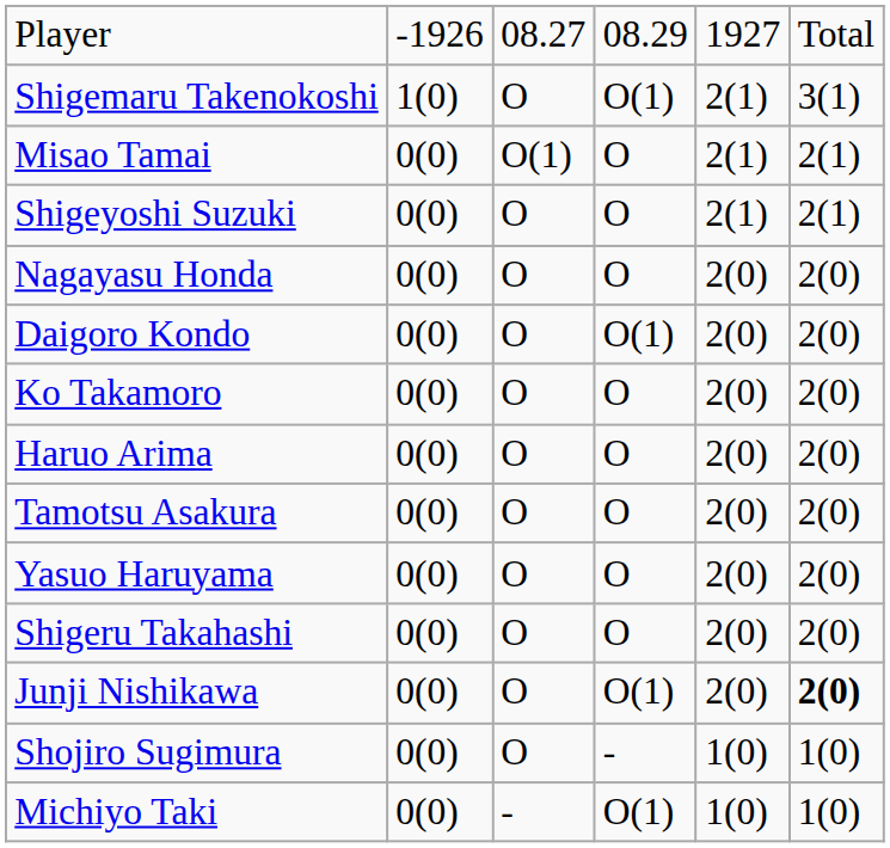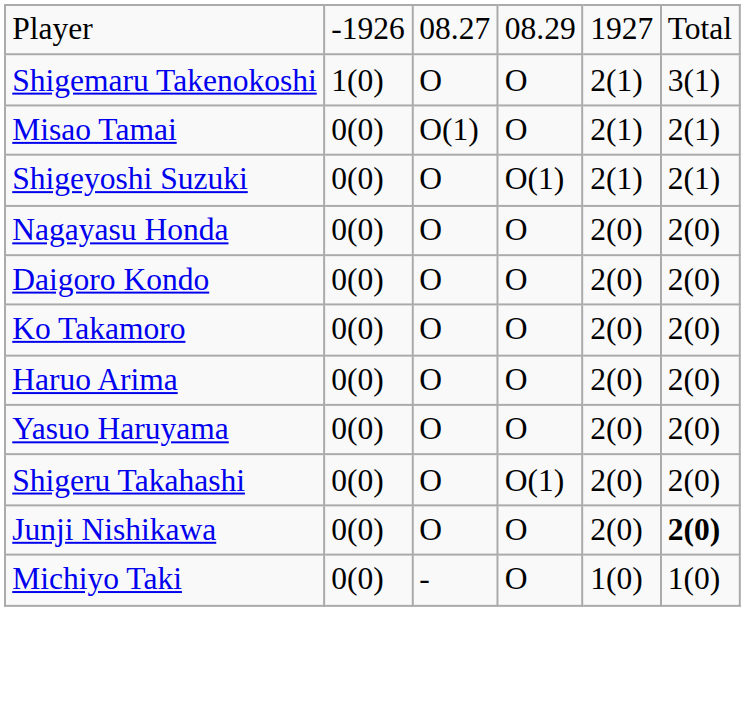 <table class="wikitable" style="text-align:left;">
 <tr>
 <td>Player</td>
 <td>-1926</td>
 <td>08.27</td>
 <td>08.29</td>
 <td>1927</td>
 <td>Total</td>
 </tr>
 <tr>
 <td><a href='#'>Shigemaru Takenokoshi</a></td>
 <td>1(0)</td>
 <td>O</td>
-<td>O(1)</td>
+<td>O</td>
 <td>2(1)</td>
 <td>3(1)</td>
 </tr>
 <tr>
 <td><a href='#'>Misao Tamai</a></td>
 <td>0(0)</td>
 <td>O(1)</td>
 <td>O</td>
 <td>2(1)</td>
 <td>2(1)</td>
 </tr>
 <tr>
 <td><a href='#'>Shigeyoshi Suzuki</a></td>
 <td>0(0)</td>
 <td>O</td>
-<td>O</td>
+<td>O(1)</td>
 <td>2(1)</td>
 <td>2(1)</td>
 </tr>
 <tr>
 <td><a href='#'>Nagayasu Honda</a></td>
 <td>0(0)</td>
 <td>O</td>
 <td>O</td>
 <td>2(0)</td>
 <td>2(0)</td>
 </tr>
 <tr>
 <td><a href='#'>Daigoro Kondo</a></td>
 <td>0(0)</td>
 <td>O</td>
-<td>O(1)</td>
+<td>O</td>
 <td>2(0)</td>
 <td>2(0)</td>
 </tr>
 <tr>
 <td><a href='#'>Ko Takamoro</a></td>
 <td>0(0)</td>
 <td>O</td>
 <td>O</td>
 <td>2(0)</td>
 <td>2(0)</td>
 </tr>
 <tr>
 <td><a href='#'>Haruo Arima</a></td>
 <td>0(0)</td>
 <td>O</td>
 <td>O</td>
 <td>2(0)</td>
 <td>2(0)</td>
 </tr>
 <tr>
-<td><a href='#'>Tamotsu Asakura</a></td>
-<td>0(0)</td>
-<td>O</td>
-<td>O</td>
-<td>2(0)</td>
-<td>2(0)</td>
-</tr>
-<tr>
 <td><a href='#'>Yasuo Haruyama</a></td>
 <td>0(0)</td>
 <td>O</td>
 <td>O</td>
 <td>2(0)</td>
 <td>2(0)</td>
 </tr>
 <tr>
 <td><a href='#'>Shigeru Takahashi</a></td>
 <td>0(0)</td>
 <td>O</td>
-<td>O</td>
+<td>O(1)</td>
 <td>2(0)</td>
 <td>2(0)</td>
 </tr>
 <tr>
 <td><a href='#'>Junji Nishikawa</a></td>
 <td>0(0)</td>
 <td>O</td>
-<td>O(1)</td>
+<td>O</td>
 <td>2(0)</td>
 <td><strong>2(0)</strong></td>
-</tr>
-<tr>
-<td><a href='#'>Shojiro Sugimura</a></td>
-<td>0(0)</td>
-<td>O</td>
-<td>-</td>
-<td>1(0)</td>
-<td>1(0)</td>
 </tr>
 <tr>
 <td><a href='#'>Michiyo Taki</a></td>
 <td>0(0)</td>
 <td>-</td>
-<td>O(1)</td>
+<td>O</td>
 <td>1(0)</td>
 <td>1(0)</td>
 </tr>
 </table>
